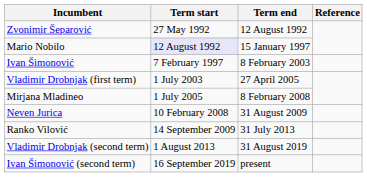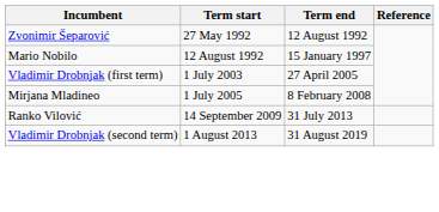 <table class="wikitable">
 <tr>
 <th>Incumbent</th>
 <th>Term start</th>
 <th>Term end</th>
 <th>Reference</th>
 </tr>
 <tr>
 <td><a href='#'>Zvonimir Šeparović</a></td>
 <td>27 May 1992</td>
 <td>12 August 1992</td>
 </tr>
 <tr>
 <td>Mario Nobilo</td>
-<td style="background: lavender;">12 August 1992</td>
+<td>12 August 1992</td>
 <td>15 January 1997</td>
-</tr>
-<tr>
-<td><a href='#'>Ivan Šimonović</a></td>
-<td>7 February 1997</td>
-<td>8 February 2003</td>
-<td></td>
 </tr>
 <tr>
 <td><a href='#'>Vladimir Drobnjak</a> (first term)</td>
 <td>1 July 2003</td>
 <td>27 April 2005</td>
 </tr>
 <tr>
 <td>Mirjana Mladineo</td>
 <td>1 July 2005</td>
 <td>8 February 2008</td>
-</tr>
-<tr>
-<td><a href='#'>Neven Jurica</a></td>
-<td>10 February 2008</td>
-<td>31 August 2009</td>
-<td></td>
 </tr>
 <tr>
 <td>Ranko Vilović</td>
 <td>14 September 2009</td>
 <td>31 July 2013</td>
 <td></td>
 </tr>
 <tr>
 <td><a href='#'>Vladimir Drobnjak</a> (second term)</td>
 <td>1 August 2013</td>
 <td>31 August 2019</td>
 <td></td>
 </tr>
-<tr>
-<td><a href='#'>Ivan Šimonović</a> (second term)</td>
-<td>16 September 2019</td>
-<td>present</td>
-<td></td>
-</tr>
 </table>
